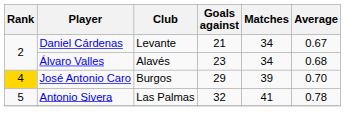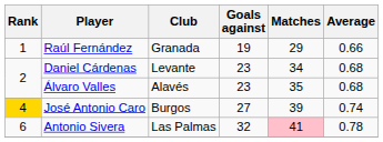 <table class="wikitable" style="text-align:center">
 <tr>
 <th>Rank</th>
 <th>Player</th>
 <th>Club</th>
 <th>Goals<br>against</th>
 <th>Matches</th>
 <th>Average</th>
 </tr>
 <tr>
+<td>1</td>
+<td align=left> <a href='#'>Raúl Fernández</a></td>
+<td align=left>Granada</td>
+<td>19</td>
+<td>29</td>
+<td>0.66</td>
+</tr>
+<tr>
 <td rowspan=2>2</td>
 <td align=left> <a href='#'>Daniel Cárdenas</a></td>
 <td align=left>Levante</td>
-<td>21</td>
+<td>23</td>
 <td>34</td>
-<td>0.67</td>
+<td>0.68</td>
 </tr>
 <tr>
 <td align=left> <a href='#'>Álvaro Valles</a></td>
 <td align=left>Alavés</td>
 <td>23</td>
-<td>34</td>
+<td>35</td>
 <td>0.68</td>
 </tr>
 <tr>
 <td style="background: gold;">4</td>
 <td align=left> <a href='#'>José Antonio Caro</a></td>
 <td align=left>Burgos</td>
-<td>29</td>
+<td>27</td>
 <td>39</td>
-<td>0.70</td>
+<td>0.74</td>
 </tr>
 <tr>
-<td>5</td>
+<td>6</td>
 <td align=left> <a href='#'>Antonio Sivera</a></td>
 <td align=left>Las Palmas</td>
 <td>32</td>
-<td>41</td>
+<td style="background: pink;">41</td>
 <td>0.78</td>
 </tr>
 <tr>
 </tr>
 </table>
